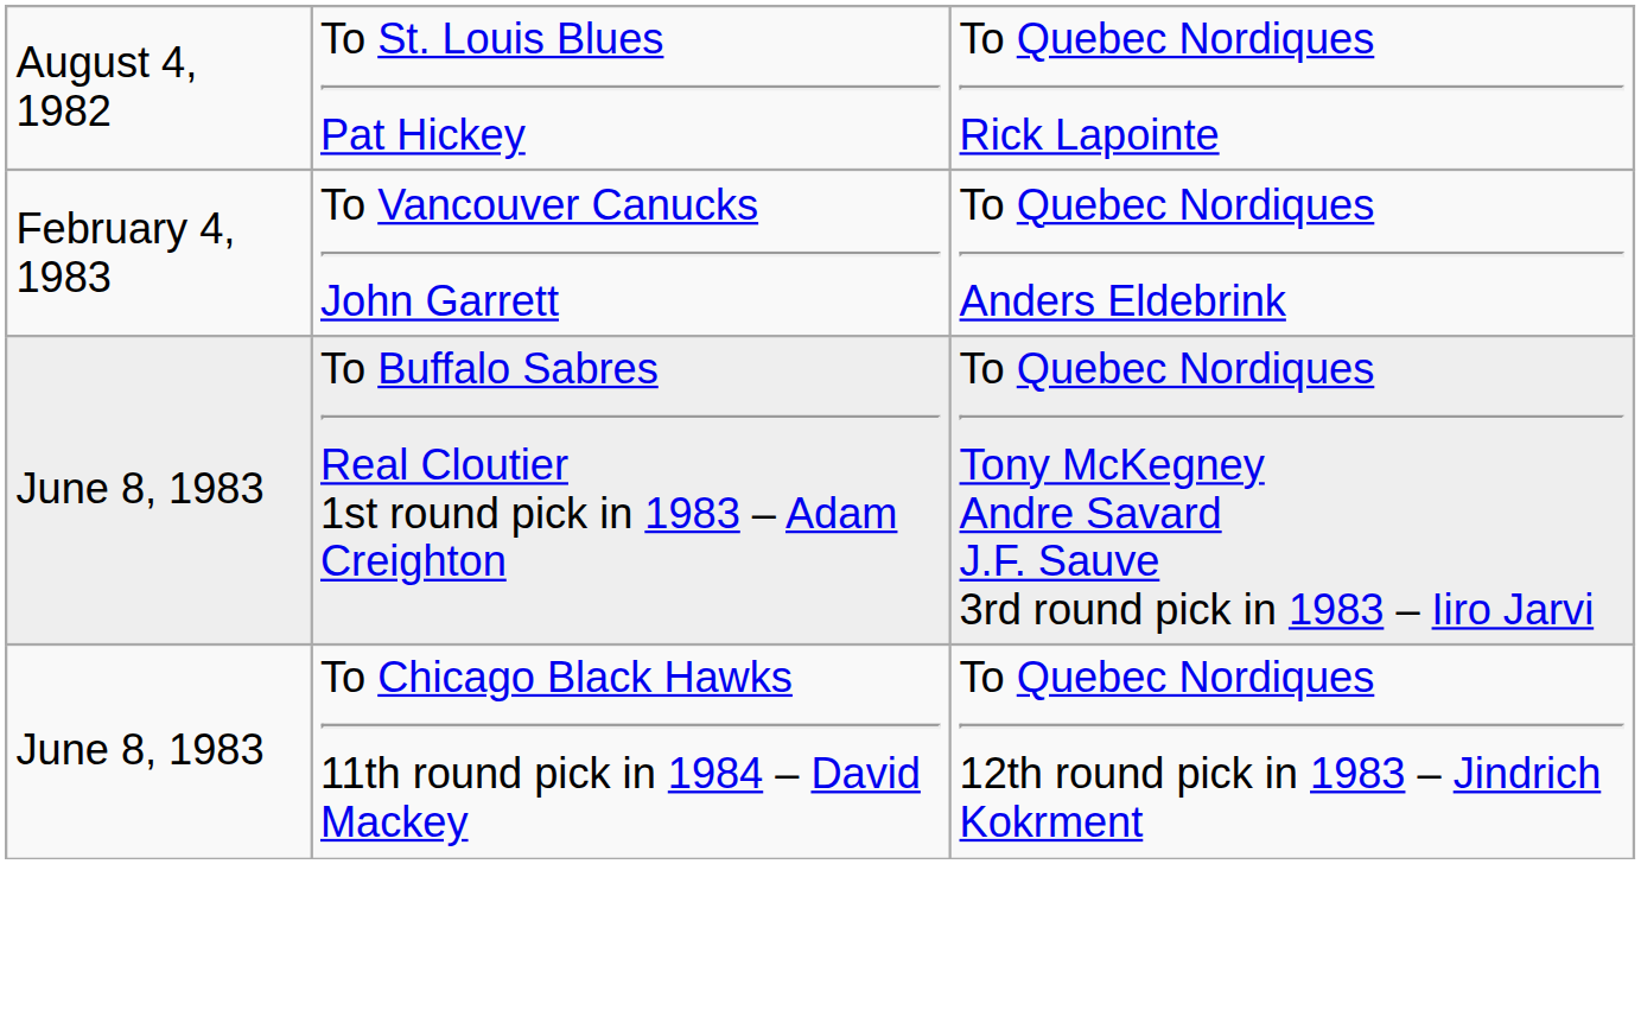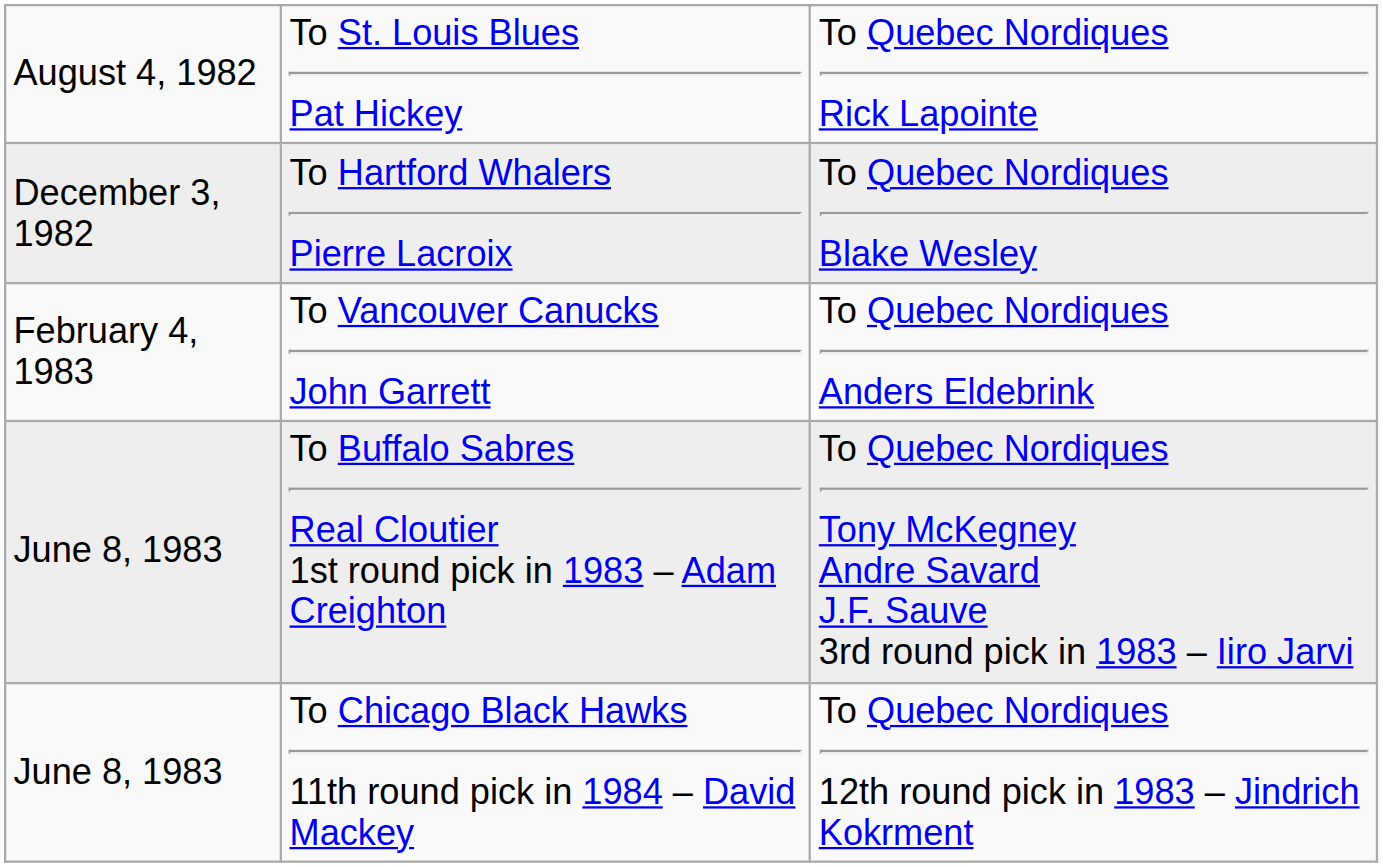 <table class="wikitable">
 <tr>
 <td>August 4, 1982</td>
 <td valign="top">To <a href='#'>St. Louis Blues</a><hr><a href='#'>Pat Hickey</a></td>
 <td valign="top">To <a href='#'>Quebec Nordiques</a><hr><a href='#'>Rick Lapointe</a></td>
+</tr>
+<tr style="background:#eee;">
+<td>December 3, 1982</td>
+<td valign="top">To <a href='#'>Hartford Whalers</a><hr><a href='#'>Pierre Lacroix</a></td>
+<td valign="top">To <a href='#'>Quebec Nordiques</a><hr><a href='#'>Blake Wesley</a></td>
 </tr>
 <tr>
 <td>February 4, 1983</td>
 <td valign="top">To <a href='#'>Vancouver Canucks</a><hr><a href='#'>John Garrett</a></td>
 <td valign="top">To <a href='#'>Quebec Nordiques</a><hr><a href='#'>Anders Eldebrink</a></td>
 </tr>
 <tr style="background:#eee;">
 <td>June 8, 1983</td>
 <td valign="top">To <a href='#'>Buffalo Sabres</a><hr><a href='#'>Real Cloutier</a> <br> 1st round pick in <a href='#'>1983</a> – <a href='#'>Adam Creighton</a></td>
 <td valign="top">To <a href='#'>Quebec Nordiques</a><hr><a href='#'>Tony McKegney</a> <br> <a href='#'>Andre Savard</a> <br> <a href='#'>J.F. Sauve</a> <br> 3rd round pick in <a href='#'>1983</a> – <a href='#'>Iiro Jarvi</a></td>
 </tr>
 <tr>
 <td>June 8, 1983</td>
 <td valign="top">To <a href='#'>Chicago Black Hawks</a><hr>11th round pick in <a href='#'>1984</a> – <a href='#'>David Mackey</a></td>
 <td valign="top">To <a href='#'>Quebec Nordiques</a><hr>12th round pick in <a href='#'>1983</a> – <a href='#'>Jindrich Kokrment</a></td>
 </tr>
 </table>
